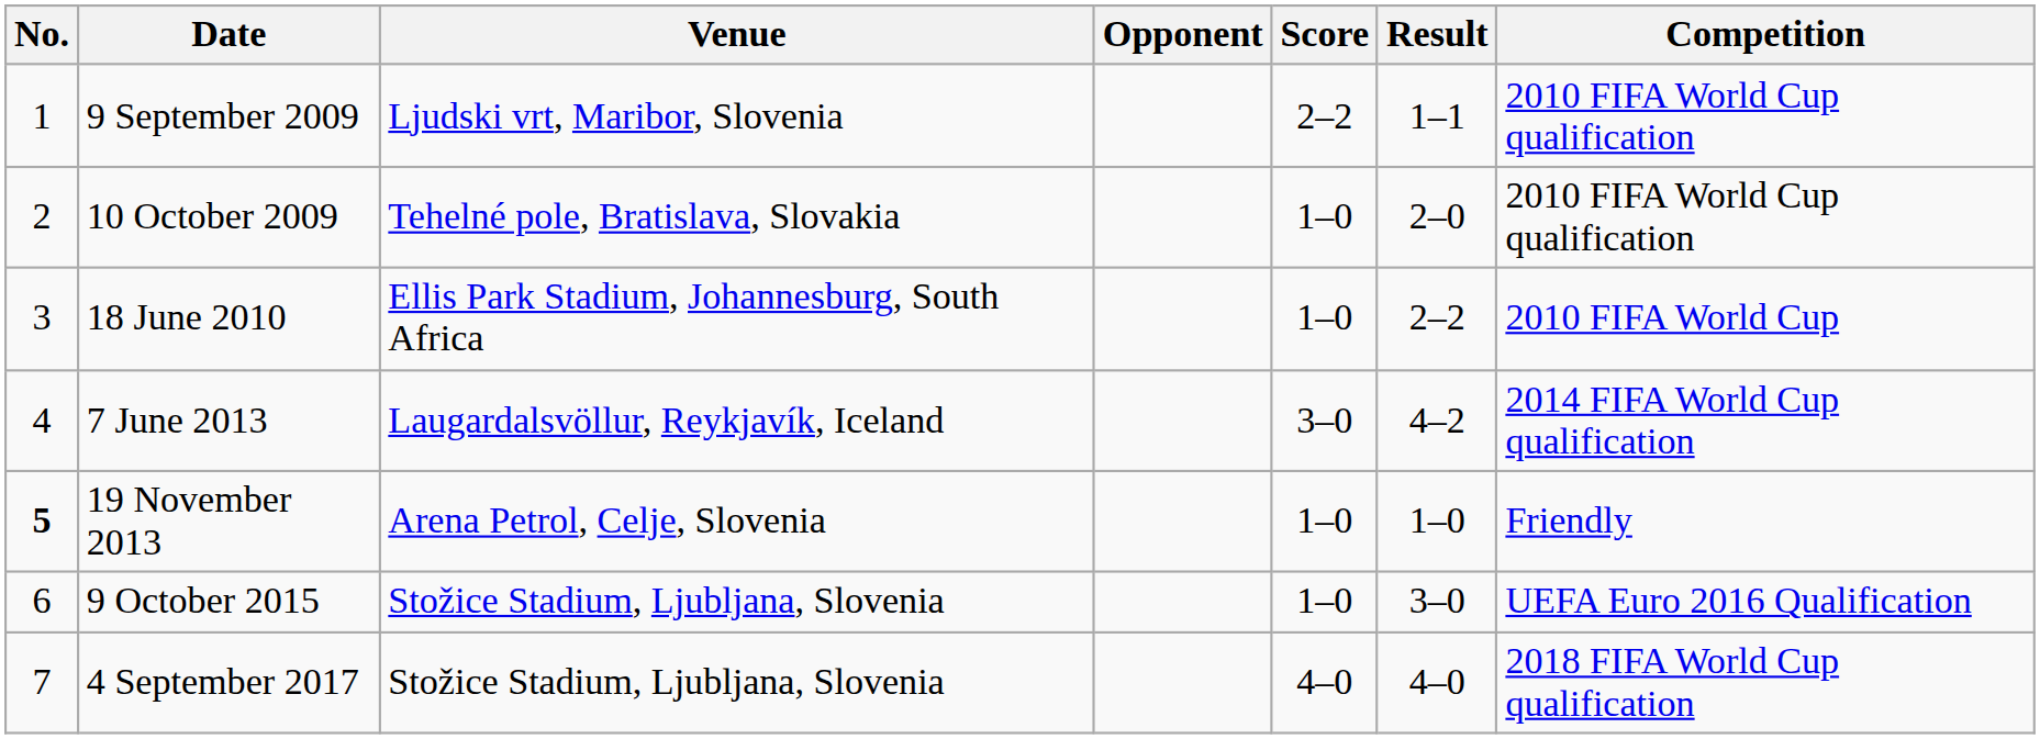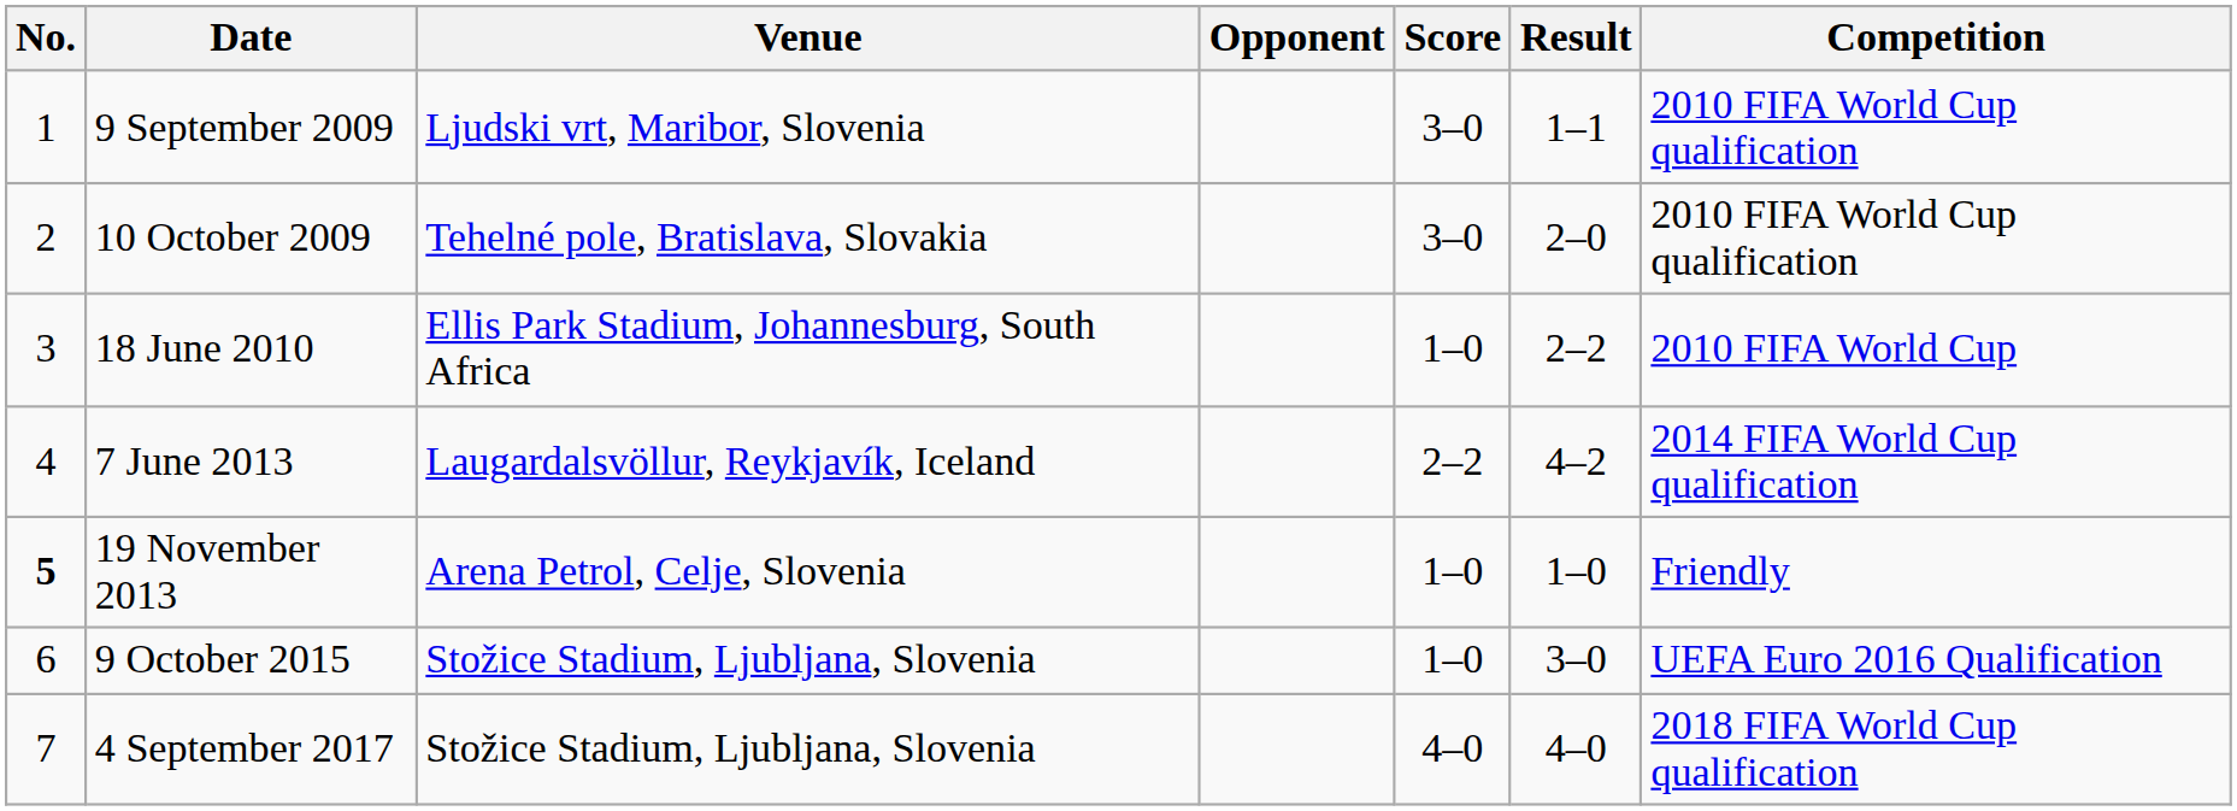 <table class="wikitable sortable">
 <tr>
 <th scope="col">No.</th>
 <th scope="col">Date</th>
 <th scope="col">Venue</th>
 <th scope="col">Opponent</th>
 <th scope="col">Score</th>
 <th scope="col">Result</th>
 <th scope="col">Competition</th>
 </tr>
 <tr>
 <td align=center>1</td>
 <td>9 September 2009</td>
 <td><a href='#'>Ljudski vrt</a>, <a href='#'>Maribor</a>, Slovenia</td>
 <td></td>
-<td align=center>2–2</td>
+<td align=center>3–0</td>
 <td align=center>1–1</td>
 <td><a href='#'>2010 FIFA World Cup qualification</a></td>
 </tr>
 <tr>
 <td align=center>2</td>
 <td>10 October 2009</td>
 <td><a href='#'>Tehelné pole</a>, <a href='#'>Bratislava</a>, Slovakia</td>
 <td></td>
-<td align=center>1–0</td>
+<td align=center>3–0</td>
 <td align=center>2–0</td>
 <td>2010 FIFA World Cup qualification</td>
 </tr>
 <tr>
 <td align=center>3</td>
 <td>18 June 2010</td>
 <td><a href='#'>Ellis Park Stadium</a>, <a href='#'>Johannesburg</a>, South Africa</td>
 <td></td>
 <td align=center>1–0</td>
 <td align=center>2–2</td>
 <td><a href='#'>2010 FIFA World Cup</a></td>
 </tr>
 <tr>
 <td align=center>4</td>
 <td>7 June 2013</td>
 <td><a href='#'>Laugardalsvöllur</a>, <a href='#'>Reykjavík</a>, Iceland</td>
 <td></td>
-<td align=center>3–0</td>
+<td align=center>2–2</td>
 <td align=center>4–2</td>
 <td><a href='#'>2014 FIFA World Cup qualification</a></td>
 </tr>
 <tr>
 <td align=center><strong>5</strong></td>
 <td>19 November 2013</td>
 <td><a href='#'>Arena Petrol</a>, <a href='#'>Celje</a>, Slovenia</td>
 <td></td>
 <td align=center>1–0</td>
 <td align=center>1–0</td>
 <td><a href='#'>Friendly</a></td>
 </tr>
 <tr>
 <td align=center>6</td>
 <td>9 October 2015</td>
 <td><a href='#'>Stožice Stadium</a>, <a href='#'>Ljubljana</a>, Slovenia</td>
 <td></td>
 <td align=center>1–0</td>
 <td align=center>3–0</td>
 <td><a href='#'>UEFA Euro 2016 Qualification</a></td>
 </tr>
 <tr>
 <td align=center>7</td>
 <td>4 September 2017</td>
 <td>Stožice Stadium, Ljubljana, Slovenia</td>
 <td></td>
 <td align=center>4–0</td>
 <td align=center>4–0</td>
 <td><a href='#'>2018 FIFA World Cup qualification</a></td>
 </tr>
 </table>
